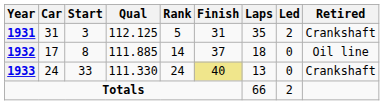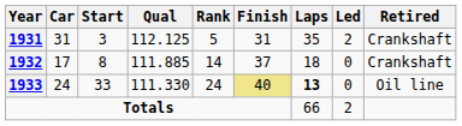 <table class="wikitable" style="text-align:center">
 <tr>
 <th>Year</th>
 <th>Car</th>
 <th>Start</th>
 <th>Qual</th>
 <th>Rank</th>
 <th>Finish</th>
 <th>Laps</th>
 <th>Led</th>
 <th>Retired</th>
 </tr>
 <tr>
 <th><a href='#'>1931</a></th>
 <td>31</td>
 <td>3</td>
 <td>112.125</td>
 <td>5</td>
 <td>31</td>
 <td>35</td>
 <td>2</td>
 <td>Crankshaft</td>
 </tr>
 <tr>
 <th><a href='#'>1932</a></th>
 <td>17</td>
 <td>8</td>
 <td>111.885</td>
 <td>14</td>
 <td>37</td>
 <td>18</td>
 <td>0</td>
-<td>Oil line</td>
+<td>Crankshaft</td>
 </tr>
 <tr>
 <th><a href='#'>1933</a></th>
 <td>24</td>
 <td>33</td>
 <td>111.330</td>
 <td>24</td>
 <td style="background: khaki;">40</td>
-<td>13</td>
+<td><strong>13</strong></td>
 <td>0</td>
-<td>Crankshaft</td>
+<td>Oil line</td>
 </tr>
 <tr>
 <td colspan=6><strong>Totals</strong></td>
 <td>66</td>
 <td>2</td>
 <td></td>
 </tr>
 </table>
